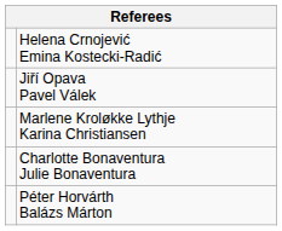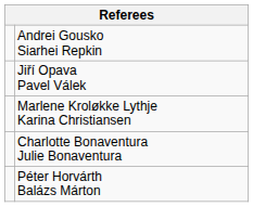 <table class="wikitable" style="width:300px;">
 <tr>
 <th colspan=2>Referees</th>
 </tr>
 <tr>
 <td align=left></td>
-<td>Helena Crnojević<br>Emina Kostecki-Radić</td>
+<td>Andrei Gousko<br>Siarhei Repkin</td>
 </tr>
 <tr>
 <td align=left></td>
 <td>Jiří Opava<br>Pavel Válek</td>
 </tr>
 <tr>
 <td align=left></td>
 <td>Marlene Kroløkke Lythje<br>Karina Christiansen</td>
 </tr>
 <tr>
 <td align=left></td>
 <td>Charlotte Bonaventura<br>Julie Bonaventura</td>
 </tr>
 <tr>
 <td align=left></td>
 <td>Péter Horvárth<br>Balázs Márton</td>
 </tr>
 </table>
